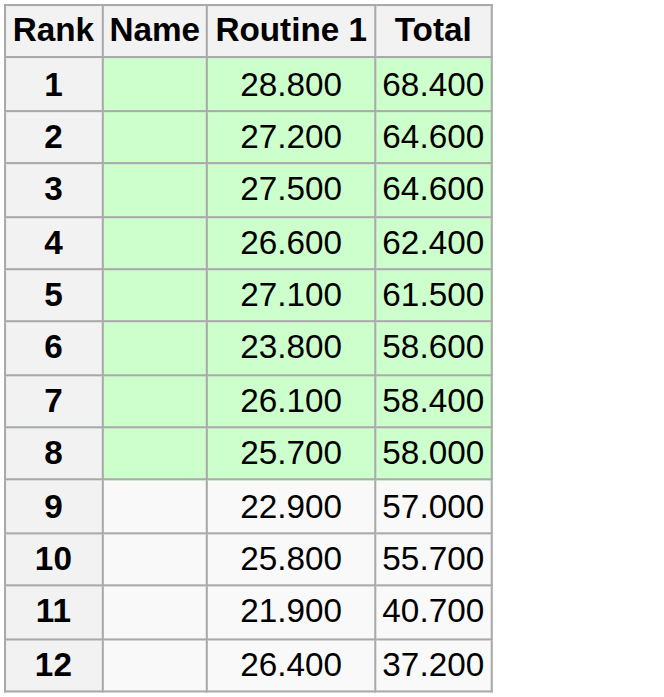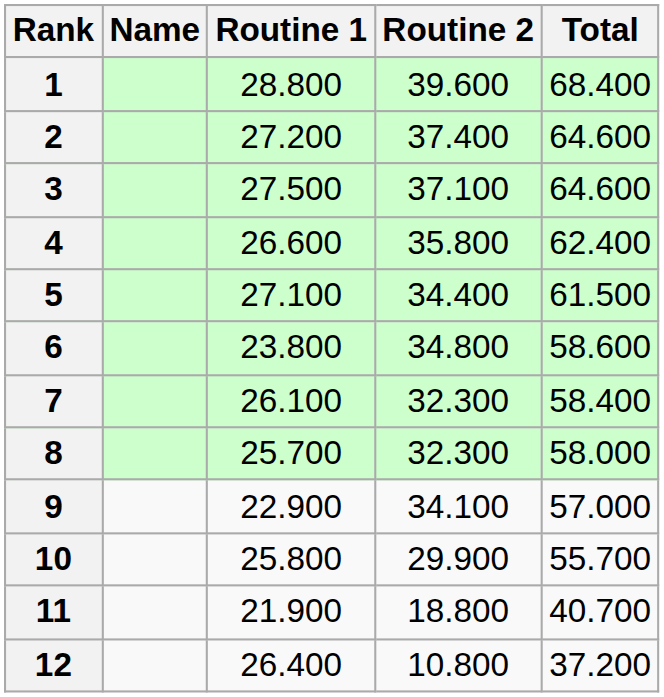 <table class="wikitable sortable" style="text-align:center">
 <tr>
 <th>Rank</th>
 <th>Name</th>
 <th>Routine 1</th>
+<th>Routine 2</th>
 <th>Total</th>
 </tr>
 <tr bgcolor=ccffcc>
 <th>1</th>
 <td align=left></td>
 <td>28.800</td>
+<td>39.600</td>
 <td>68.400</td>
 </tr>
 <tr bgcolor=ccffcc>
 <th>2</th>
 <td align=left></td>
 <td>27.200</td>
+<td>37.400</td>
 <td>64.600</td>
 </tr>
 <tr bgcolor=ccffcc>
 <th>3</th>
 <td align=left></td>
 <td>27.500</td>
+<td>37.100</td>
 <td>64.600</td>
 </tr>
 <tr bgcolor=ccffcc>
 <th>4</th>
 <td align=left></td>
 <td>26.600</td>
+<td>35.800</td>
 <td>62.400</td>
 </tr>
 <tr bgcolor=ccffcc>
 <th>5</th>
 <td align=left></td>
 <td>27.100</td>
+<td>34.400</td>
 <td>61.500</td>
 </tr>
 <tr bgcolor=ccffcc>
 <th>6</th>
 <td align=left></td>
 <td>23.800</td>
+<td>34.800</td>
 <td>58.600</td>
 </tr>
 <tr bgcolor=ccffcc>
 <th>7</th>
 <td align=left></td>
 <td>26.100</td>
+<td>32.300</td>
 <td>58.400</td>
 </tr>
 <tr bgcolor=ccffcc>
 <th>8</th>
 <td align=left></td>
 <td>25.700</td>
+<td>32.300</td>
 <td>58.000</td>
 </tr>
 <tr>
 <th>9</th>
 <td align=left></td>
 <td>22.900</td>
+<td>34.100</td>
 <td>57.000</td>
 </tr>
 <tr>
 <th>10</th>
 <td align=left></td>
 <td>25.800</td>
+<td>29.900</td>
 <td>55.700</td>
 </tr>
 <tr>
 <th>11</th>
 <td align=left></td>
 <td>21.900</td>
+<td>18.800</td>
 <td>40.700</td>
 </tr>
 <tr>
 <th>12</th>
 <td align=left></td>
 <td>26.400</td>
+<td>10.800</td>
 <td>37.200</td>
 </tr>
 </table>
